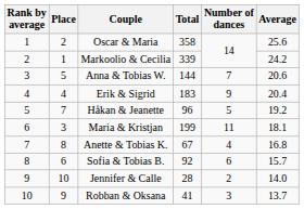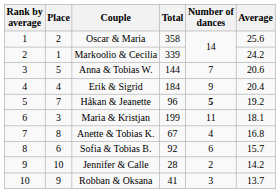 <table class="wikitable sortable" style="text-align:center;">
 <tr>
 <th>Rank by<br> average</th>
 <th>Place</th>
 <th>Couple</th>
 <th>Total</th>
 <th>Number of<br> dances</th>
 <th>Average</th>
 </tr>
 <tr>
 <td>1</td>
 <td>2</td>
 <td>Oscar & Maria</td>
 <td>358</td>
 <td rowspan=2>14</td>
 <td>25.6</td>
 </tr>
 <tr>
 <td>2</td>
 <td>1</td>
 <td>Markoolio & Cecilia</td>
 <td>339</td>
 <td>24.2</td>
 </tr>
 <tr>
 <td>3</td>
 <td>5</td>
 <td>Anna & Tobias W.</td>
 <td>144</td>
 <td>7</td>
 <td>20.6</td>
 </tr>
 <tr>
 <td>4</td>
 <td>4</td>
 <td>Erik & Sigrid</td>
-<td>183</td>
+<td>184</td>
 <td>9</td>
 <td>20.4</td>
 </tr>
 <tr>
 <td>5</td>
 <td>7</td>
 <td>Håkan & Jeanette</td>
 <td>96</td>
-<td>5</td>
+<td><strong>5</strong></td>
 <td>19.2</td>
 </tr>
 <tr>
 <td>6</td>
 <td>3</td>
 <td>Maria & Kristjan</td>
 <td>199</td>
 <td>11</td>
 <td>18.1</td>
 </tr>
 <tr>
 <td>7</td>
 <td>8</td>
 <td>Anette & Tobias K.</td>
 <td>67</td>
 <td>4</td>
 <td>16.8</td>
 </tr>
 <tr>
 <td>8</td>
 <td>6</td>
 <td>Sofia & Tobias B.</td>
 <td>92</td>
 <td>6</td>
 <td>15.7</td>
 </tr>
 <tr>
 <td>9</td>
 <td>10</td>
 <td>Jennifer & Calle</td>
 <td>28</td>
 <td>2</td>
-<td>14.0</td>
+<td>14.2</td>
 </tr>
 <tr>
 <td>10</td>
 <td>9</td>
 <td>Robban & Oksana</td>
 <td>41</td>
 <td>3</td>
 <td>13.7</td>
 </tr>
 </table>
